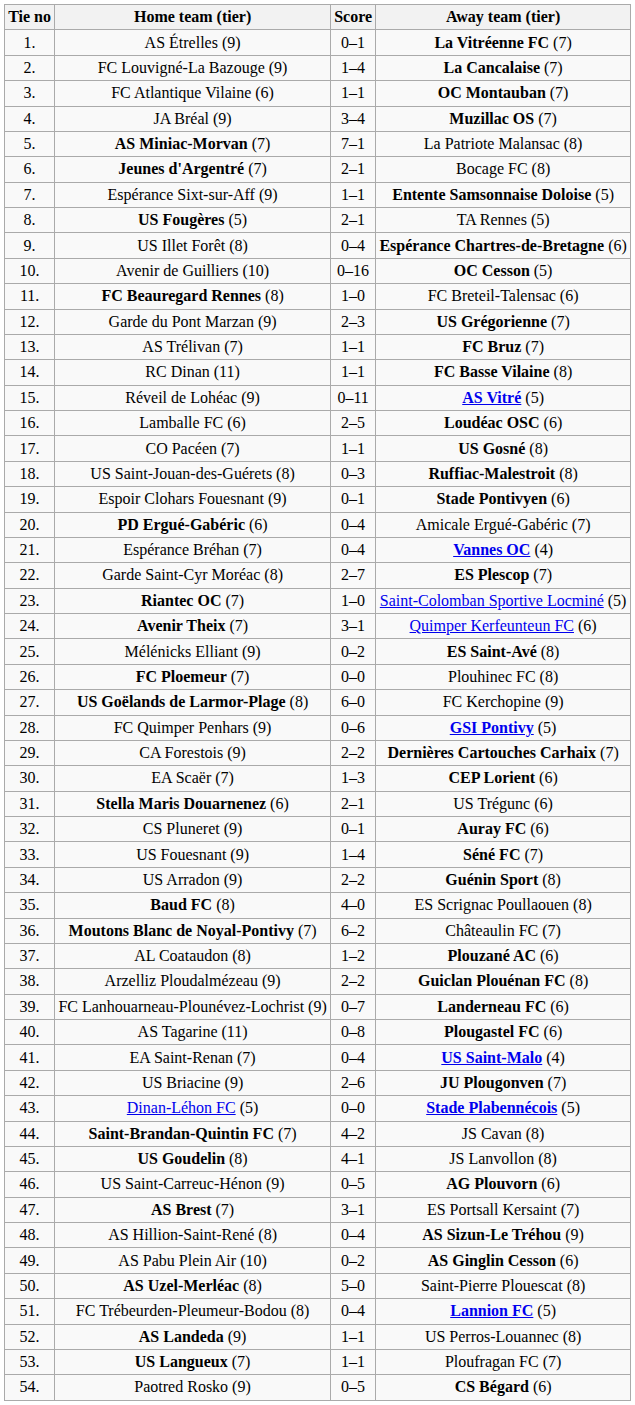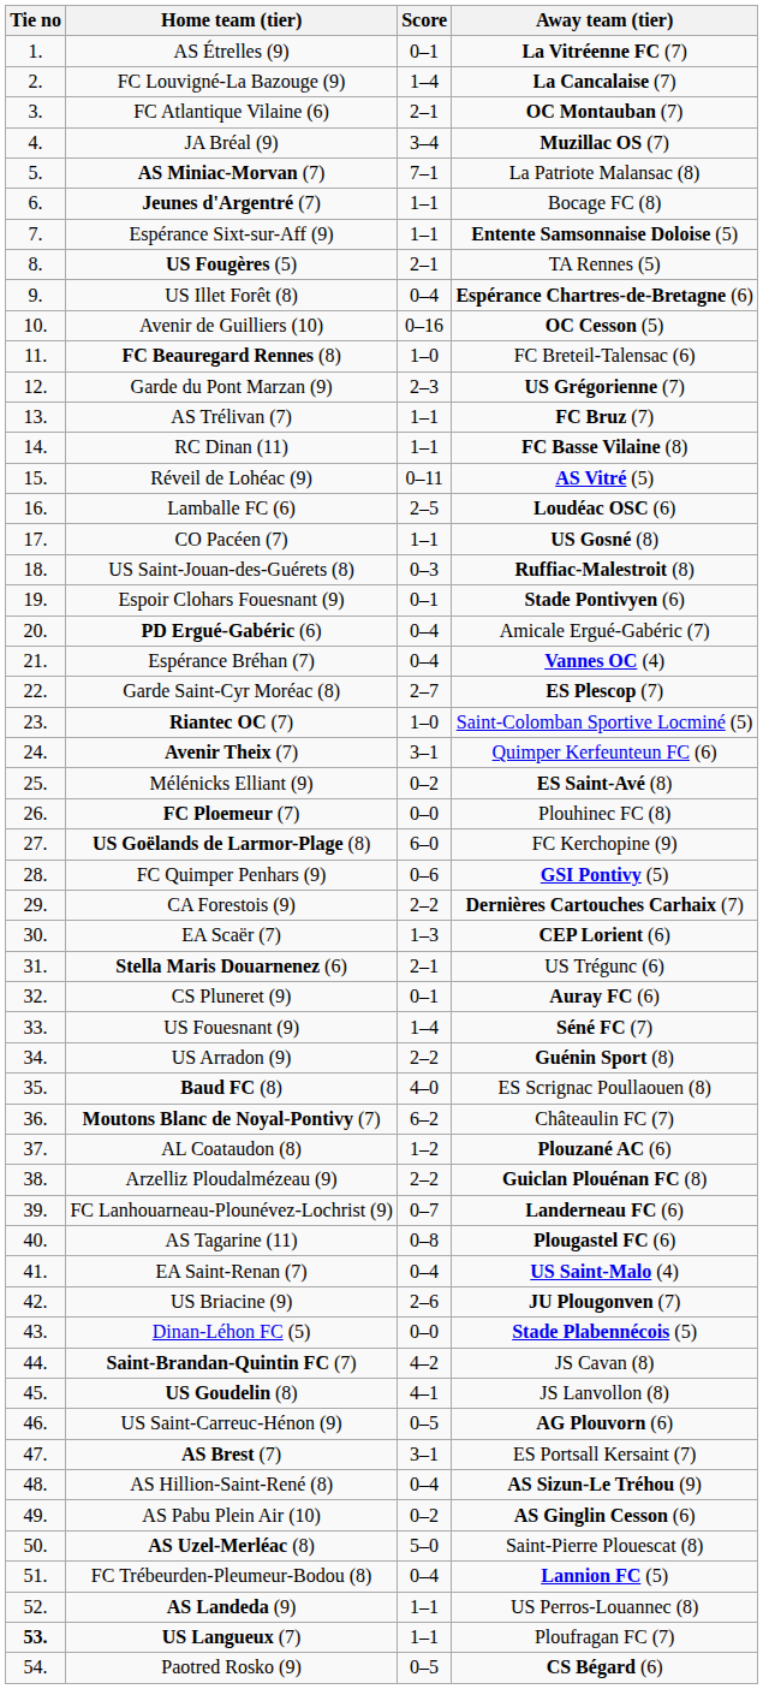 <table class="wikitable" style="text-align: center">
 <tr>
 <th>Tie no</th>
 <th>Home team (tier)</th>
 <th>Score</th>
 <th>Away team (tier)</th>
 </tr>
 <tr>
 <td>1.</td>
 <td>AS Étrelles (9)</td>
 <td>0–1</td>
 <td><strong>La Vitréenne FC</strong> (7)</td>
 </tr>
 <tr>
 <td>2.</td>
 <td>FC Louvigné-La Bazouge (9)</td>
 <td>1–4</td>
 <td><strong>La Cancalaise</strong> (7)</td>
 </tr>
 <tr>
 <td>3.</td>
 <td>FC Atlantique Vilaine (6)</td>
-<td>1–1 </td>
+<td>2–1</td>
 <td><strong>OC Montauban</strong> (7)</td>
 </tr>
 <tr>
 <td>4.</td>
 <td>JA Bréal (9)</td>
 <td>3–4</td>
 <td><strong>Muzillac OS</strong> (7)</td>
 </tr>
 <tr>
 <td>5.</td>
 <td><strong>AS Miniac-Morvan</strong> (7)</td>
 <td>7–1</td>
 <td>La Patriote Malansac (8)</td>
 </tr>
 <tr>
 <td>6.</td>
 <td><strong>Jeunes d'Argentré</strong> (7)</td>
-<td>2–1</td>
+<td>1–1 </td>
 <td>Bocage FC (8)</td>
 </tr>
 <tr>
 <td>7.</td>
 <td>Espérance Sixt-sur-Aff (9)</td>
 <td>1–1 </td>
 <td><strong>Entente Samsonnaise Doloise</strong> (5)</td>
 </tr>
 <tr>
 <td>8.</td>
 <td><strong>US Fougères</strong> (5)</td>
 <td>2–1</td>
 <td>TA Rennes (5)</td>
 </tr>
 <tr>
 <td>9.</td>
 <td>US Illet Forêt (8)</td>
 <td>0–4</td>
 <td><strong>Espérance Chartres-de-Bretagne</strong> (6)</td>
 </tr>
 <tr>
 <td>10.</td>
 <td>Avenir de Guilliers (10)</td>
 <td>0–16</td>
 <td><strong>OC Cesson</strong> (5)</td>
 </tr>
 <tr>
 <td>11.</td>
 <td><strong>FC Beauregard Rennes</strong> (8)</td>
 <td>1–0</td>
 <td>FC Breteil-Talensac (6)</td>
 </tr>
 <tr>
 <td>12.</td>
 <td>Garde du Pont Marzan (9)</td>
 <td>2–3</td>
 <td><strong>US Grégorienne</strong> (7)</td>
 </tr>
 <tr>
 <td>13.</td>
 <td>AS Trélivan (7)</td>
 <td>1–1 </td>
 <td><strong>FC Bruz</strong> (7)</td>
 </tr>
 <tr>
 <td>14.</td>
 <td>RC Dinan (11)</td>
 <td>1–1 </td>
 <td><strong>FC Basse Vilaine</strong> (8)</td>
 </tr>
 <tr>
 <td>15.</td>
 <td>Réveil de Lohéac (9)</td>
 <td>0–11</td>
 <td><strong><a href='#'>AS Vitré</a></strong> (5)</td>
 </tr>
 <tr>
 <td>16.</td>
 <td>Lamballe FC (6)</td>
 <td>2–5</td>
 <td><strong>Loudéac OSC</strong> (6)</td>
 </tr>
 <tr>
 <td>17.</td>
 <td>CO Pacéen (7)</td>
 <td>1–1 </td>
 <td><strong>US Gosné</strong> (8)</td>
 </tr>
 <tr>
 <td>18.</td>
 <td>US Saint-Jouan-des-Guérets (8)</td>
 <td>0–3</td>
 <td><strong>Ruffiac-Malestroit</strong> (8)</td>
 </tr>
 <tr>
 <td>19.</td>
 <td>Espoir Clohars Fouesnant (9)</td>
 <td>0–1</td>
 <td><strong>Stade Pontivyen</strong> (6)</td>
 </tr>
 <tr>
 <td>20.</td>
 <td><strong>PD Ergué-Gabéric</strong> (6)</td>
 <td>0–4</td>
 <td>Amicale Ergué-Gabéric (7)</td>
 </tr>
 <tr>
 <td>21.</td>
 <td>Espérance Bréhan (7)</td>
 <td>0–4</td>
 <td><strong><a href='#'>Vannes OC</a></strong> (4)</td>
 </tr>
 <tr>
 <td>22.</td>
 <td>Garde Saint-Cyr Moréac (8)</td>
 <td>2–7</td>
 <td><strong>ES Plescop</strong> (7)</td>
 </tr>
 <tr>
 <td>23.</td>
 <td><strong>Riantec OC</strong> (7)</td>
 <td>1–0</td>
 <td><a href='#'>Saint-Colomban Sportive Locminé</a> (5)</td>
 </tr>
 <tr>
 <td>24.</td>
 <td><strong>Avenir Theix</strong> (7)</td>
 <td>3–1</td>
 <td><a href='#'>Quimper Kerfeunteun FC</a> (6)</td>
 </tr>
 <tr>
 <td>25.</td>
 <td>Mélénicks Elliant (9)</td>
 <td>0–2</td>
 <td><strong>ES Saint-Avé</strong> (8)</td>
 </tr>
 <tr>
 <td>26.</td>
 <td><strong>FC Ploemeur</strong> (7)</td>
 <td>0–0 </td>
 <td>Plouhinec FC (8)</td>
 </tr>
 <tr>
 <td>27.</td>
 <td><strong>US Goëlands de Larmor-Plage</strong> (8)</td>
 <td>6–0</td>
 <td>FC Kerchopine (9)</td>
 </tr>
 <tr>
 <td>28.</td>
 <td>FC Quimper Penhars (9)</td>
 <td>0–6</td>
 <td><strong><a href='#'>GSI Pontivy</a></strong> (5)</td>
 </tr>
 <tr>
 <td>29.</td>
 <td>CA Forestois (9)</td>
 <td>2–2 </td>
 <td><strong>Dernières Cartouches Carhaix</strong> (7)</td>
 </tr>
 <tr>
 <td>30.</td>
 <td>EA Scaër (7)</td>
 <td>1–3</td>
 <td><strong>CEP Lorient</strong> (6)</td>
 </tr>
 <tr>
 <td>31.</td>
 <td><strong>Stella Maris Douarnenez</strong> (6)</td>
 <td>2–1</td>
 <td>US Trégunc (6)</td>
 </tr>
 <tr>
 <td>32.</td>
 <td>CS Pluneret (9)</td>
 <td>0–1</td>
 <td><strong>Auray FC</strong> (6)</td>
 </tr>
 <tr>
 <td>33.</td>
 <td>US Fouesnant (9)</td>
 <td>1–4</td>
 <td><strong>Séné FC</strong> (7)</td>
 </tr>
 <tr>
 <td>34.</td>
 <td>US Arradon (9)</td>
 <td>2–2 </td>
 <td><strong>Guénin Sport</strong> (8)</td>
 </tr>
 <tr>
 <td>35.</td>
 <td><strong>Baud FC</strong> (8)</td>
 <td>4–0</td>
 <td>ES Scrignac Poullaouen (8)</td>
 </tr>
 <tr>
 <td>36.</td>
 <td><strong>Moutons Blanc de Noyal-Pontivy</strong> (7)</td>
 <td>6–2</td>
 <td>Châteaulin FC (7)</td>
 </tr>
 <tr>
 <td>37.</td>
 <td>AL Coataudon (8)</td>
 <td>1–2</td>
 <td><strong>Plouzané AC</strong> (6)</td>
 </tr>
 <tr>
 <td>38.</td>
 <td>Arzelliz Ploudalmézeau (9)</td>
 <td>2–2 </td>
 <td><strong>Guiclan Plouénan FC</strong> (8)</td>
 </tr>
 <tr>
 <td>39.</td>
 <td>FC Lanhouarneau-Plounévez-Lochrist (9)</td>
 <td>0–7</td>
 <td><strong>Landerneau FC</strong> (6)</td>
 </tr>
 <tr>
 <td>40.</td>
 <td>AS Tagarine (11)</td>
 <td>0–8</td>
 <td><strong>Plougastel FC</strong> (6)</td>
 </tr>
 <tr>
 <td>41.</td>
 <td>EA Saint-Renan (7)</td>
 <td>0–4</td>
 <td><strong><a href='#'>US Saint-Malo</a></strong> (4)</td>
 </tr>
 <tr>
 <td>42.</td>
 <td>US Briacine (9)</td>
 <td>2–6</td>
 <td><strong>JU Plougonven</strong> (7)</td>
 </tr>
 <tr>
 <td>43.</td>
 <td><a href='#'>Dinan-Léhon FC</a> (5)</td>
 <td>0–0 </td>
 <td><strong><a href='#'>Stade Plabennécois</a></strong> (5)</td>
 </tr>
 <tr>
 <td>44.</td>
 <td><strong>Saint-Brandan-Quintin FC</strong> (7)</td>
 <td>4–2</td>
 <td>JS Cavan (8)</td>
 </tr>
 <tr>
 <td>45.</td>
 <td><strong>US Goudelin</strong> (8)</td>
 <td>4–1</td>
 <td>JS Lanvollon (8)</td>
 </tr>
 <tr>
 <td>46.</td>
 <td>US Saint-Carreuc-Hénon (9)</td>
 <td>0–5</td>
 <td><strong>AG Plouvorn</strong> (6)</td>
 </tr>
 <tr>
 <td>47.</td>
 <td><strong>AS Brest</strong> (7)</td>
 <td>3–1</td>
 <td>ES Portsall Kersaint (7)</td>
 </tr>
 <tr>
 <td>48.</td>
 <td>AS Hillion-Saint-René (8)</td>
 <td>0–4</td>
 <td><strong>AS Sizun-Le Tréhou</strong> (9)</td>
 </tr>
 <tr>
 <td>49.</td>
 <td>AS Pabu Plein Air (10)</td>
 <td>0–2</td>
 <td><strong>AS Ginglin Cesson</strong> (6)</td>
 </tr>
 <tr>
 <td>50.</td>
 <td><strong>AS Uzel-Merléac</strong> (8)</td>
 <td>5–0</td>
 <td>Saint-Pierre Plouescat (8)</td>
 </tr>
 <tr>
 <td>51.</td>
 <td>FC Trébeurden-Pleumeur-Bodou (8)</td>
 <td>0–4</td>
 <td><strong><a href='#'>Lannion FC</a></strong> (5)</td>
 </tr>
 <tr>
 <td>52.</td>
 <td><strong>AS Landeda</strong> (9)</td>
 <td>1–1 </td>
 <td>US Perros-Louannec (8)</td>
 </tr>
 <tr>
-<td>53.</td>
+<td><strong>53.</strong></td>
 <td><strong>US Langueux</strong> (7)</td>
 <td>1–1 </td>
 <td>Ploufragan FC (7)</td>
 </tr>
 <tr>
 <td>54.</td>
 <td>Paotred Rosko (9)</td>
 <td>0–5</td>
 <td><strong>CS Bégard</strong> (6)</td>
 </tr>
 </table>
